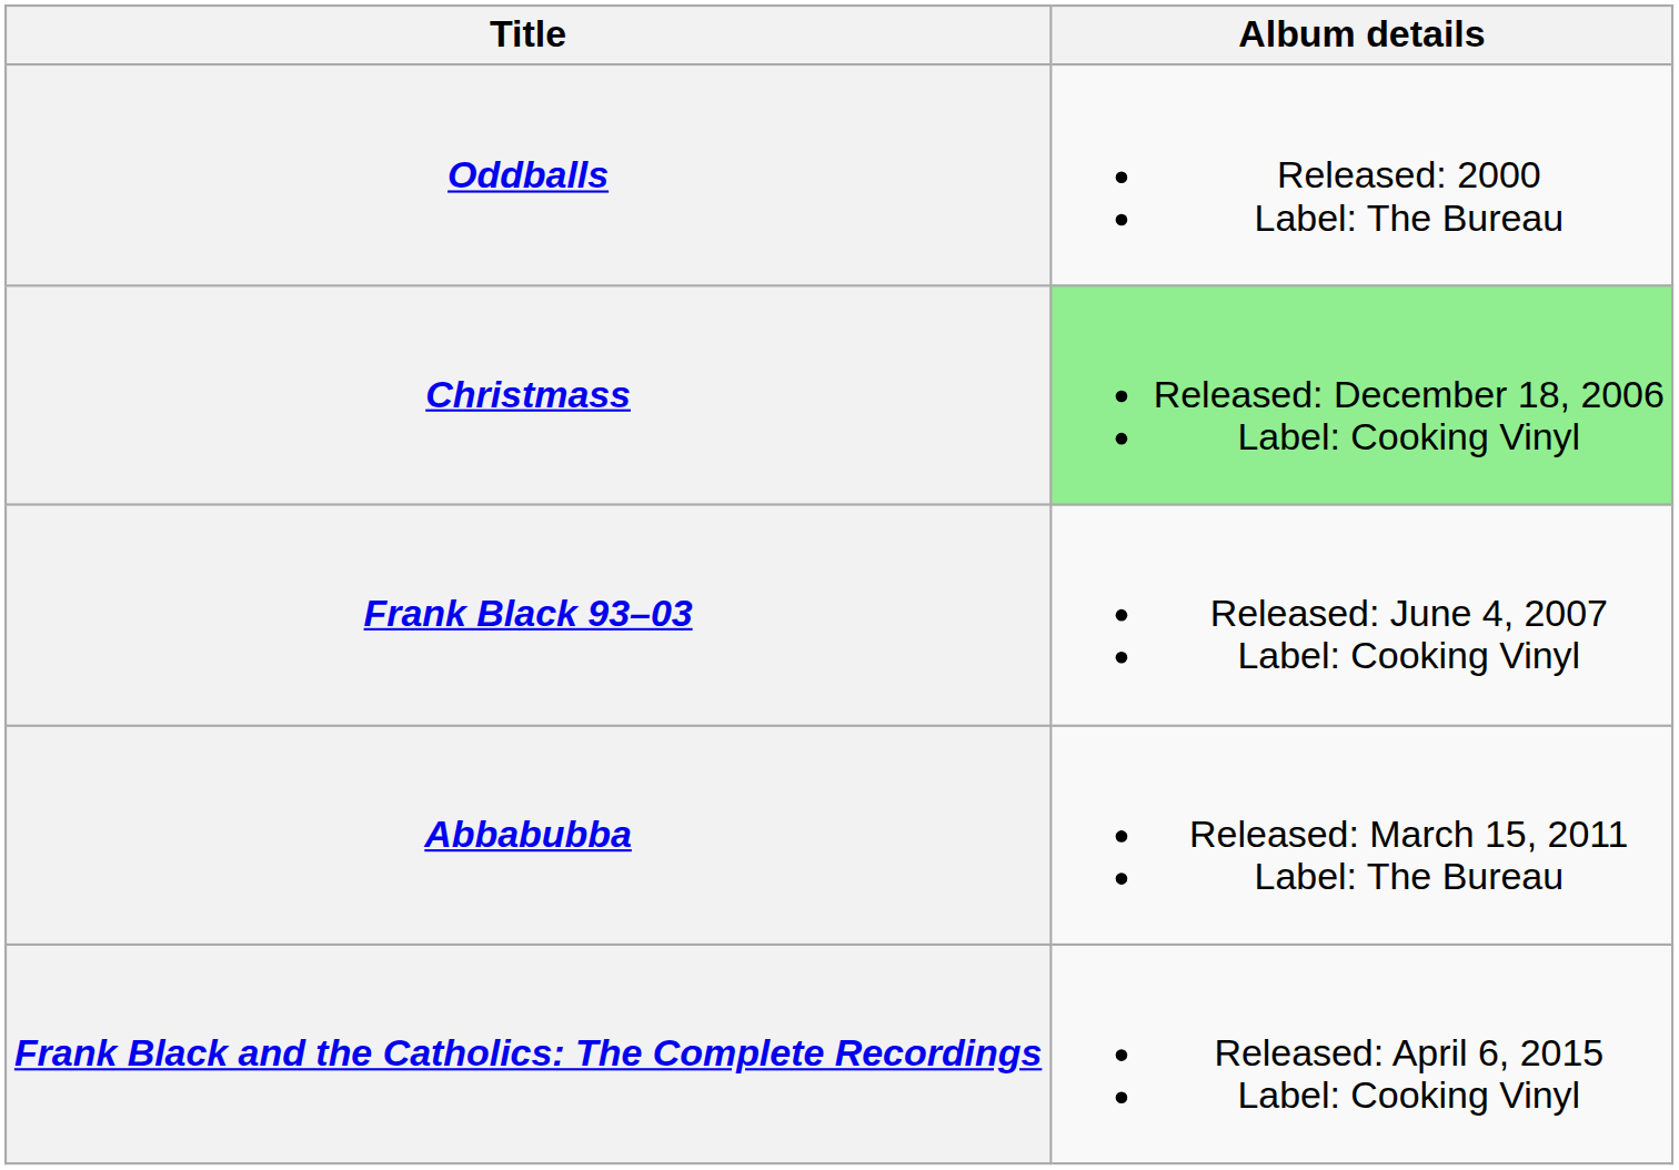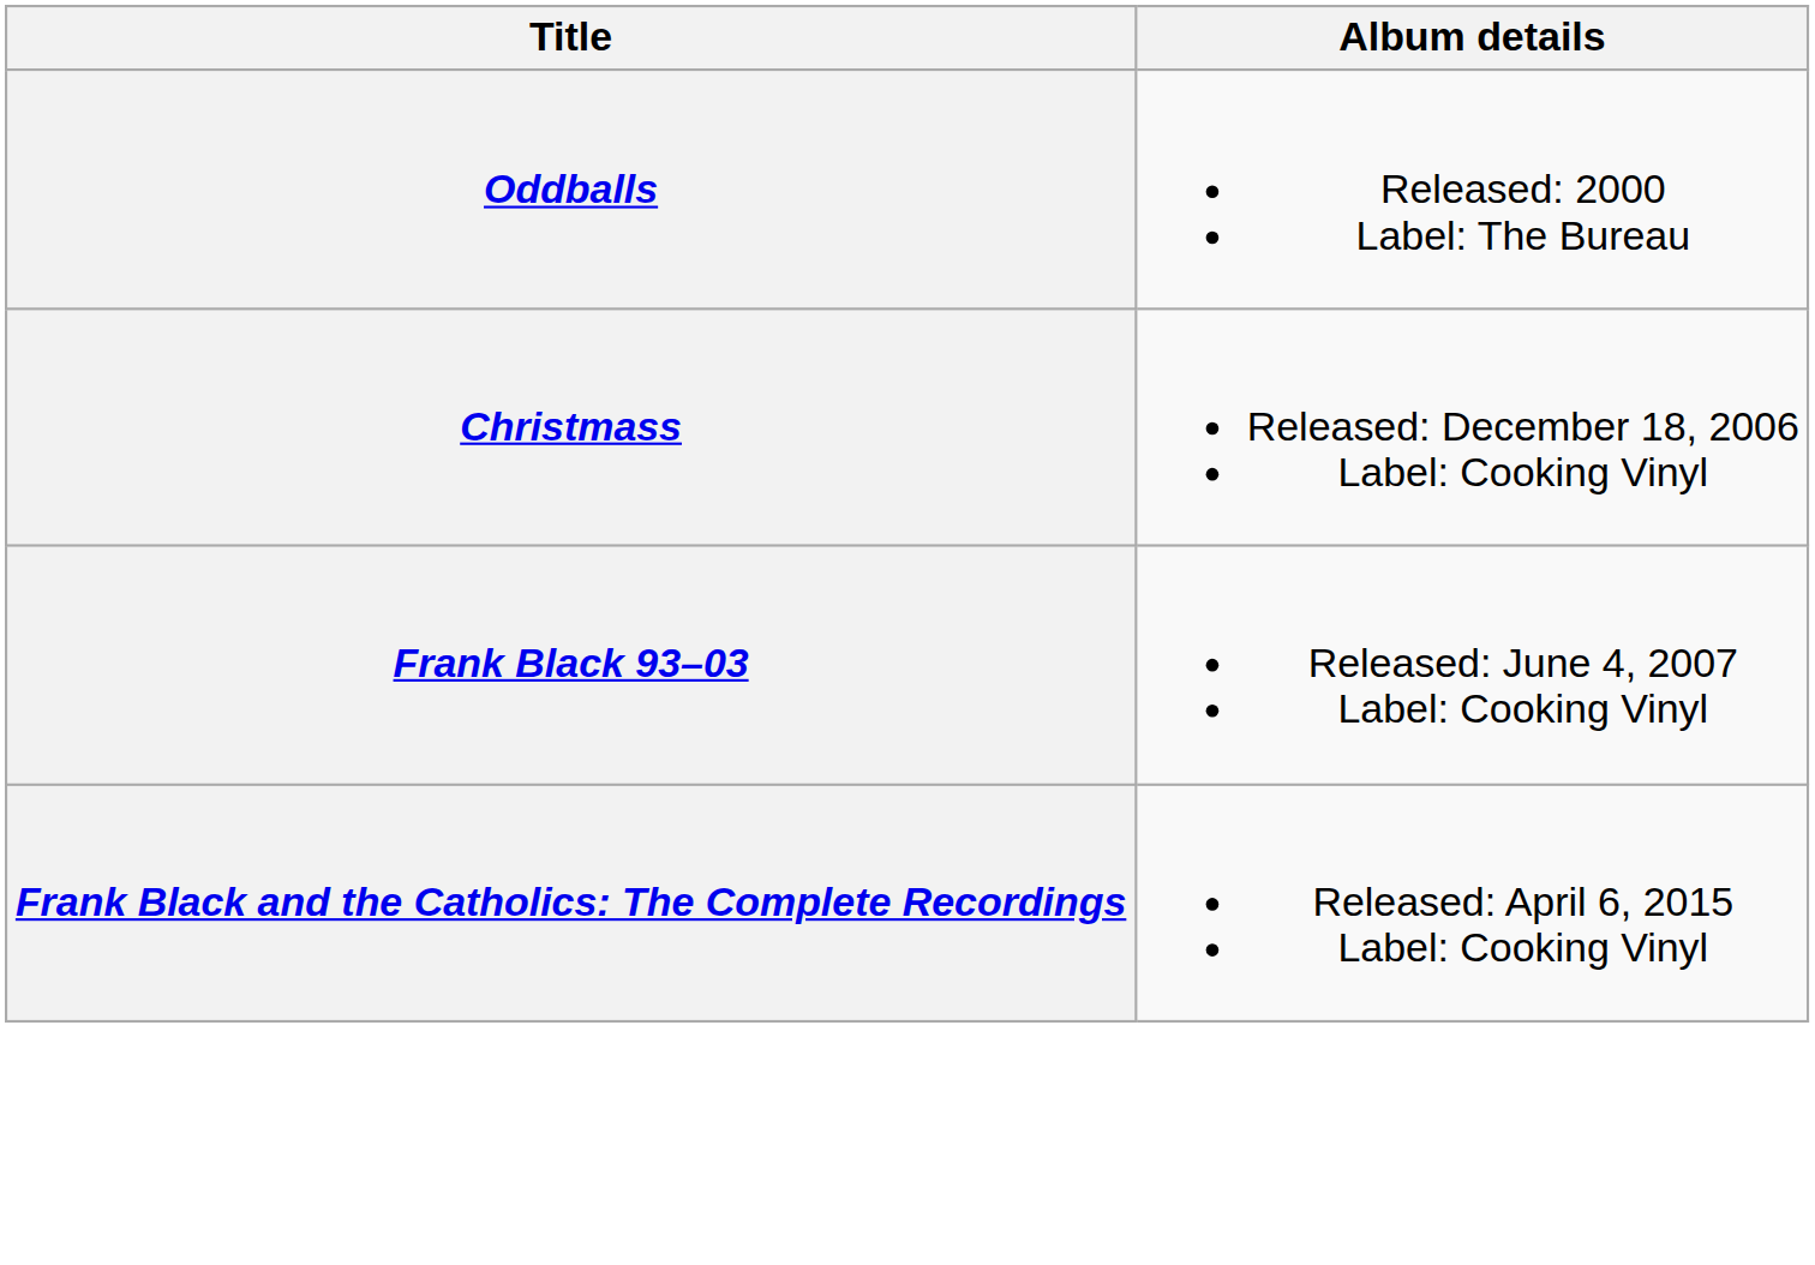 <table class="wikitable plainrowheaders" style="text-align:center;">
 <tr>
 <th scope="col">Title</th>
 <th scope="col">Album details</th>
 </tr>
 <tr>
 <th scope="row"><em><a href='#'>Oddballs</a></em></th>
 <td><br><ul><li>Released: 2000</li><li>Label: The Bureau</li></ul></td>
 </tr>
 <tr>
 <th scope="row"><em><a href='#'>Christmass</a></em></th>
-<td style="background: lightgreen;"><br><ul><li>Released: December 18, 2006</li><li>Label: Cooking Vinyl</li></ul></td>
+<td><br><ul><li>Released: December 18, 2006</li><li>Label: Cooking Vinyl</li></ul></td>
 </tr>
 <tr>
 <th scope="row"><em><a href='#'>Frank Black 93–03</a></em></th>
 <td><br><ul><li>Released: June 4, 2007</li><li>Label: Cooking Vinyl</li></ul></td>
 </tr>
 <tr>
-<th scope="row"><em><a href='#'>Abbabubba</a></em></th>
-<td><br><ul><li>Released: March 15, 2011</li><li>Label: The Bureau</li></ul></td>
-</tr>
-<tr>
 <th scope="row"><em><a href='#'>Frank Black and the Catholics: The Complete Recordings</a></em></th>
 <td><br><ul><li>Released: April 6, 2015</li><li>Label: Cooking Vinyl</li></ul></td>
 </tr>
 </table>
